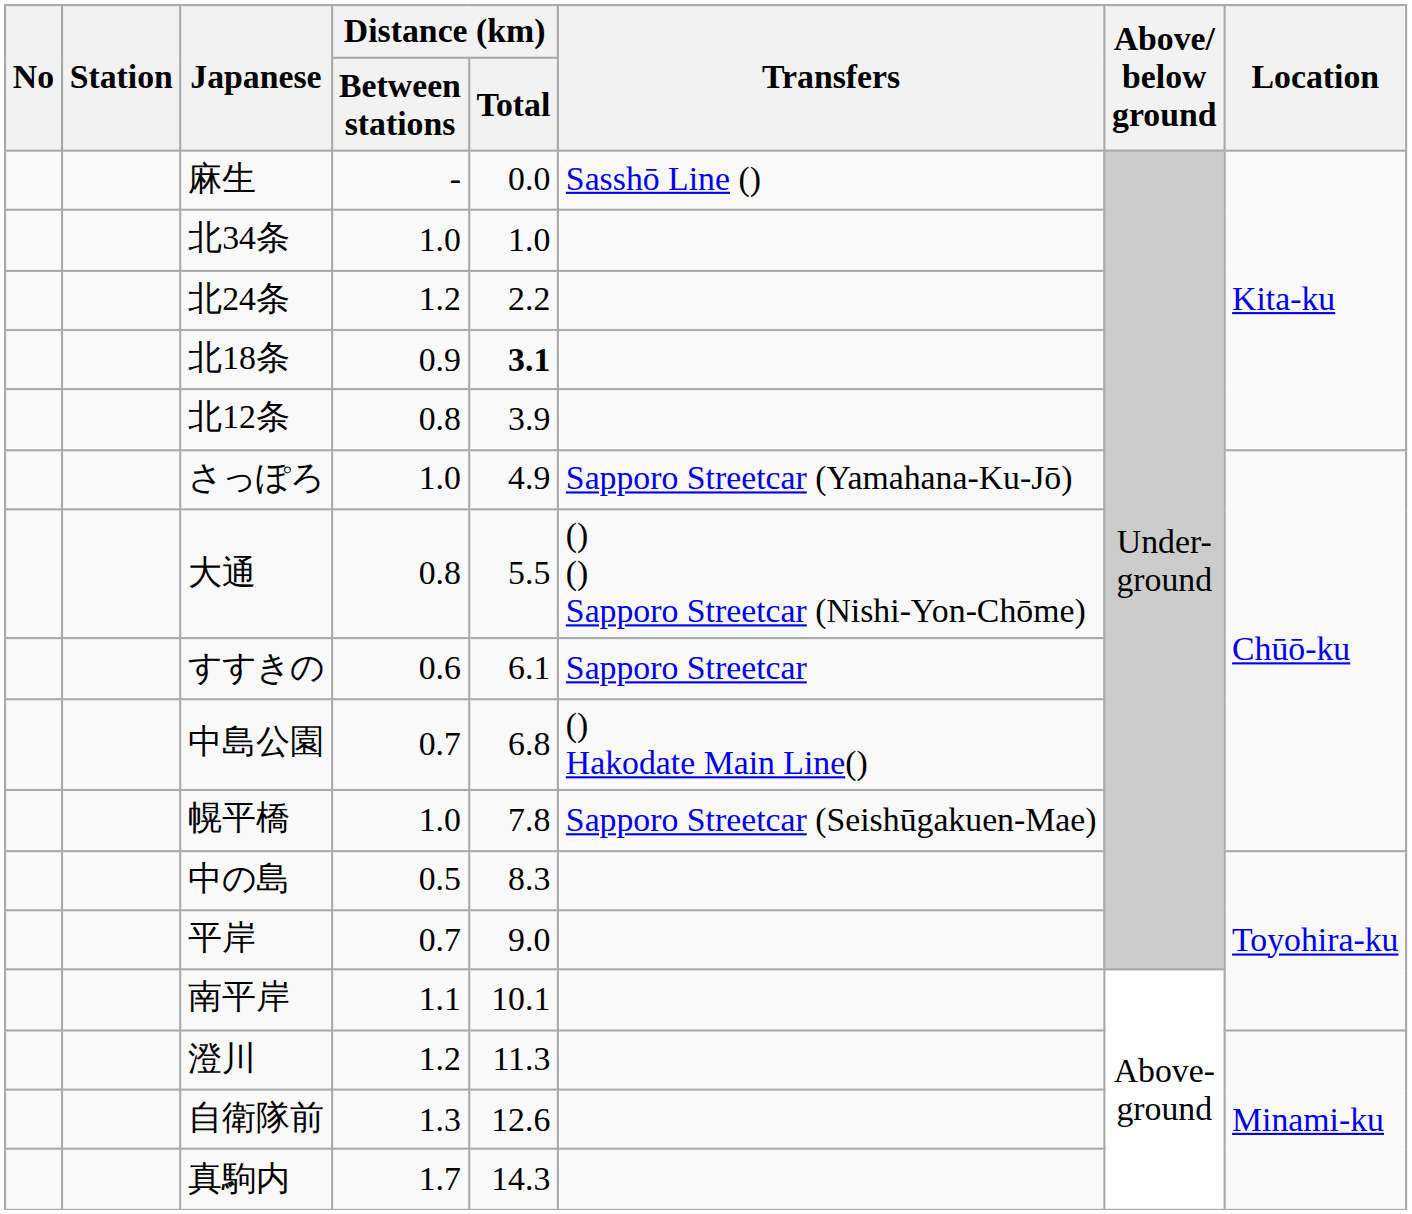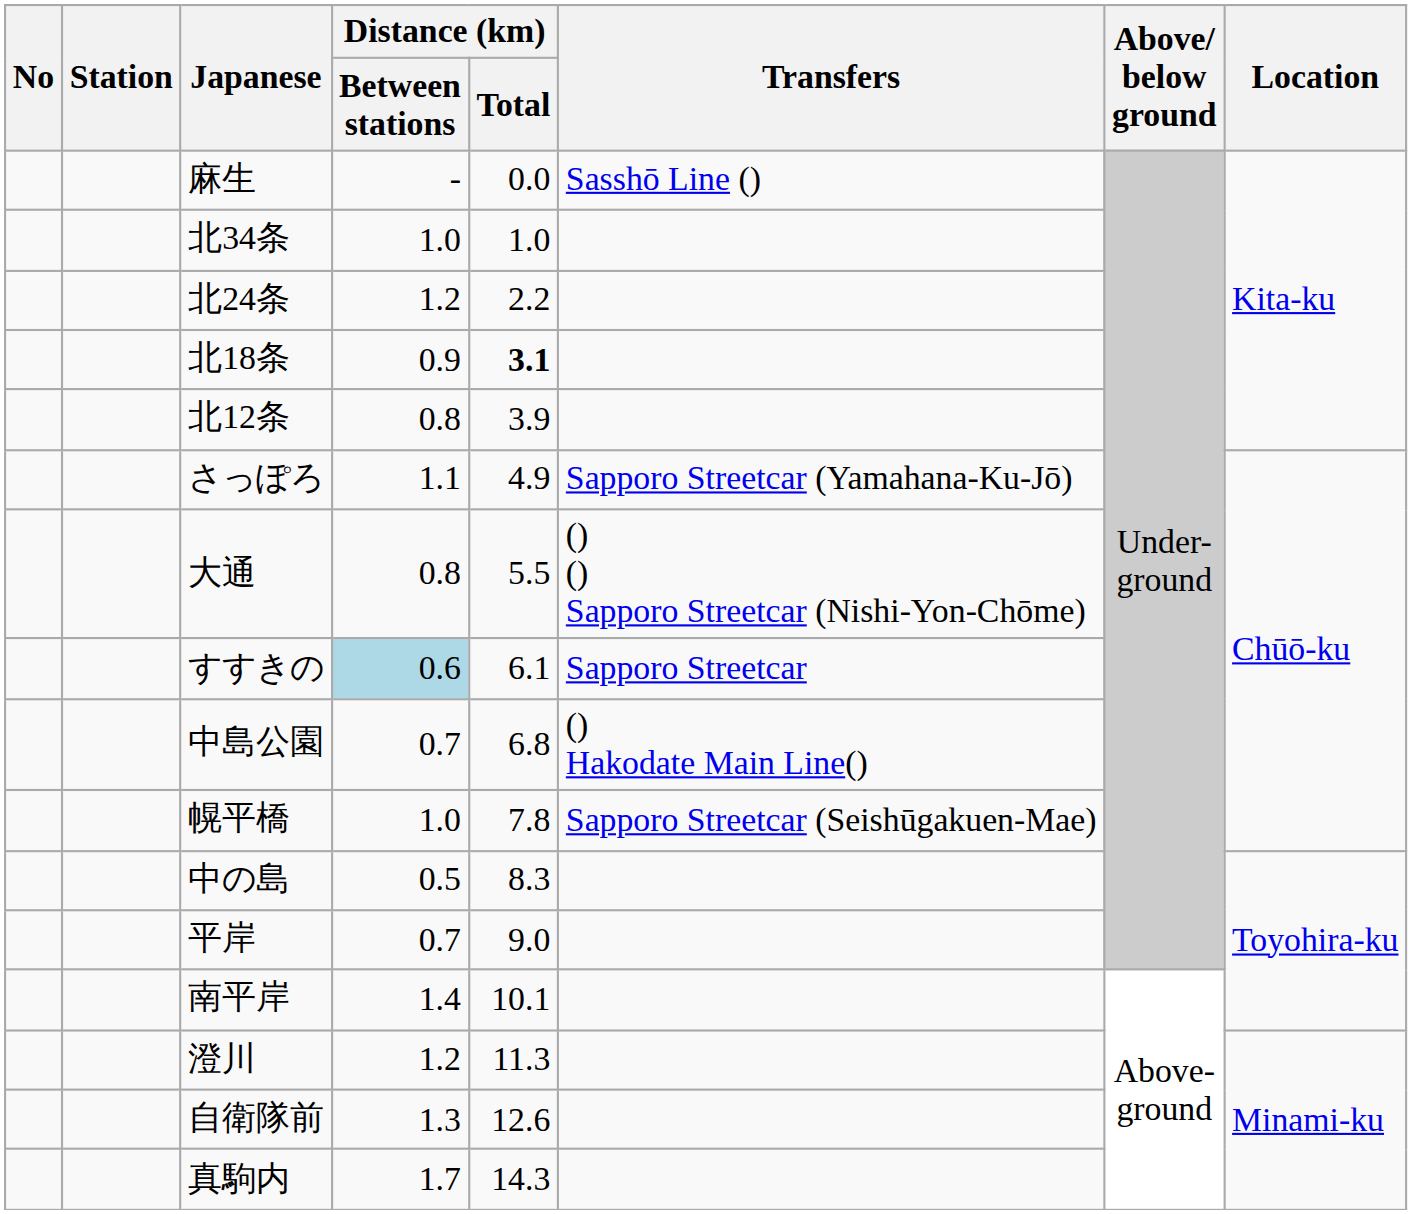 <table class="wikitable" rules="all">
 <tr>
 <th rowspan="2">No</th>
 <th rowspan="2">Station</th>
 <th rowspan="2">Japanese</th>
 <th colspan="2">Distance (km)</th>
 <th rowspan="2">Transfers</th>
 <th rowspan="2">Above/<br>below ground</th>
 <th rowspan="2">Location</th>
 </tr>
 <tr>
 <th>Between<br>stations</th>
 <th>Total</th>
 </tr>
 <tr>
 <td align=center></td>
 <td></td>
 <td>麻生</td>
 <td style="text-align:right;">-</td>
 <td style="text-align:right;">0.0</td>
 <td> <a href='#'>Sasshō Line</a> ()</td>
 <td rowspan="12" style="text-align:center; background-color:#ccc; width:1em;">Under-<br>ground</td>
 <td rowspan="5"><a href='#'>Kita-ku</a></td>
 </tr>
 <tr>
 <td align=center></td>
 <td></td>
 <td>北34条</td>
 <td style="text-align:right;">1.0</td>
 <td style="text-align:right;">1.0</td>
 <td> </td>
 </tr>
 <tr>
 <td align=center></td>
 <td></td>
 <td>北24条</td>
 <td style="text-align:right;">1.2</td>
 <td style="text-align:right;">2.2</td>
 <td> </td>
 </tr>
 <tr>
 <td align=center></td>
 <td></td>
 <td>北18条</td>
 <td style="text-align:right;">0.9</td>
 <td style="text-align:right;"><strong>3.1</strong></td>
 <td> </td>
 </tr>
 <tr>
 <td align=center></td>
 <td></td>
 <td>北12条</td>
 <td style="text-align:right;">0.8</td>
 <td style="text-align:right;">3.9</td>
 <td> </td>
 </tr>
 <tr>
 <td align=center></td>
 <td></td>
 <td>さっぽろ</td>
-<td style="text-align:right;">1.0</td>
+<td style="text-align:right;">1.1</td>
 <td style="text-align:right;">4.9</td>
 <td><a href='#'>Sapporo Streetcar</a> (Yamahana-Ku-Jō)</td>
 <td rowspan="5"><a href='#'>Chūō-ku</a></td>
 </tr>
 <tr>
 <td align=center></td>
 <td></td>
 <td>大通</td>
 <td style="text-align:right;">0.8</td>
 <td style="text-align:right;">5.5</td>
 <td> ()<br> ()<br><a href='#'>Sapporo Streetcar</a> (Nishi-Yon-Chōme)</td>
 </tr>
 <tr>
 <td align=center></td>
 <td></td>
 <td>すすきの</td>
-<td style="text-align:right;">0.6</td>
+<td style="background: lightblue; text-align:right;">0.6</td>
 <td style="text-align:right;">6.1</td>
 <td><a href='#'>Sapporo Streetcar</a></td>
 </tr>
 <tr>
 <td align=center></td>
 <td></td>
 <td>中島公園</td>
 <td style="text-align:right;">0.7</td>
 <td style="text-align:right;">6.8</td>
 <td> ()<br> <a href='#'>Hakodate Main Line</a>()</td>
 </tr>
 <tr>
 <td align=center></td>
 <td></td>
 <td>幌平橋</td>
 <td style="text-align:right;">1.0</td>
 <td style="text-align:right;">7.8</td>
 <td><a href='#'>Sapporo Streetcar</a> (Seishūgakuen-Mae)</td>
 </tr>
 <tr>
 <td align=center></td>
 <td></td>
 <td>中の島</td>
 <td style="text-align:right;">0.5</td>
 <td style="text-align:right;">8.3</td>
 <td> </td>
 <td rowspan="3"><a href='#'>Toyohira-ku</a></td>
 </tr>
 <tr>
 <td align=center></td>
 <td></td>
 <td>平岸</td>
 <td style="text-align:right;">0.7</td>
 <td style="text-align:right;">9.0</td>
 <td> </td>
 </tr>
 <tr>
 <td align=center></td>
 <td></td>
 <td>南平岸</td>
-<td style="text-align:right;">1.1</td>
+<td style="text-align:right;">1.4</td>
 <td style="text-align:right;">10.1</td>
 <td> </td>
 <td rowspan="4" style="text-align:center; background:#fff; color:#000; width:1em;">Above-<br>ground</td>
 </tr>
 <tr>
 <td align=center></td>
 <td></td>
 <td>澄川</td>
 <td style="text-align:right;">1.2</td>
 <td style="text-align:right;">11.3</td>
 <td> </td>
 <td rowspan="3"><a href='#'>Minami-ku</a></td>
 </tr>
 <tr>
 <td align=center></td>
 <td></td>
 <td>自衛隊前</td>
 <td style="text-align:right;">1.3</td>
 <td style="text-align:right;">12.6</td>
 <td> </td>
 </tr>
 <tr>
 <td align=center></td>
 <td></td>
 <td>真駒内</td>
 <td style="text-align:right;">1.7</td>
 <td style="text-align:right;">14.3</td>
 <td> </td>
 </tr>
 </table>
